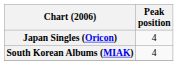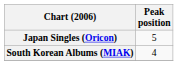 <table class="wikitable plainrowheaders">
 <tr>
 <th>Chart (2006)</th>
 <th>Peak<br>position</th>
 </tr>
 <tr>
 <th scope="row">Japan Singles (<a href='#'>Oricon</a>)</th>
-<td style="text-align:center;">4</td>
+<td style="text-align:center;">5</td>
 </tr>
 <tr>
 <th scope="row">South Korean Albums (<a href='#'>MIAK</a>)</th>
 <td style="text-align:center;">4</td>
 </tr>
 <tr>
 </tr>
 </table>
